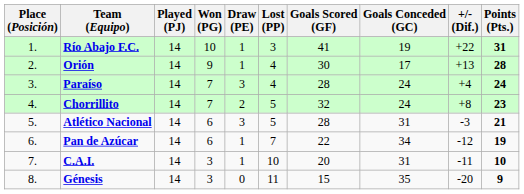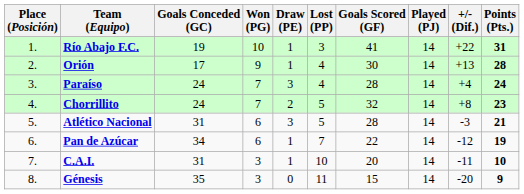 <table class="wikitable" style="text-align: center;">
 <tr>
 <th>Place<br>(<em>Posición</em>)</th>
 <th>Team<br> (<em>Equipo</em>)</th>
-<th>Played<br> (PJ)</th>
+<th>Goals Conceded<br>(GC)</th>
 <th>Won<br> (PG)</th>
 <th>Draw<br> (PE)</th>
 <th>Lost<br> (PP)</th>
 <th>Goals Scored<br>(GF)</th>
-<th>Goals Conceded<br>(GC)</th>
+<th>Played<br> (PJ)</th>
 <th>+/-<br>(Dif.)</th>
 <th><strong>Points</strong><br>(Pts.)</th>
 </tr>
 <tr bgcolor=#ccffcc>
 <td>1.</td>
 <td align="left"><strong><a href='#'>Río Abajo F.C.</a></strong></td>
-<td>14</td>
+<td>19</td>
 <td>10</td>
 <td>1</td>
 <td>3</td>
 <td>41</td>
-<td>19</td>
+<td>14</td>
 <td>+22</td>
 <td><strong>31</strong></td>
 </tr>
 <tr bgcolor=#ccffcc>
 <td>2.</td>
 <td align="left"><strong><a href='#'>Orión</a></strong></td>
-<td>14</td>
+<td>17</td>
 <td>9</td>
 <td>1</td>
 <td>4</td>
 <td>30</td>
-<td>17</td>
+<td>14</td>
 <td>+13</td>
 <td><strong>28</strong></td>
 </tr>
 <tr bgcolor=#ccffcc>
 <td>3.</td>
 <td align="left"><strong><a href='#'>Paraíso</a></strong></td>
-<td>14</td>
+<td>24</td>
 <td>7</td>
 <td>3</td>
 <td>4</td>
 <td>28</td>
-<td>24</td>
+<td>14</td>
 <td>+4</td>
 <td><strong>24</strong></td>
 </tr>
 <tr bgcolor=#ccffcc>
 <td>4.</td>
 <td align="left"><strong><a href='#'>Chorrillito</a></strong></td>
-<td>14</td>
+<td>24</td>
 <td>7</td>
 <td>2</td>
 <td>5</td>
 <td>32</td>
-<td>24</td>
+<td>14</td>
 <td>+8</td>
 <td><strong>23</strong></td>
 </tr>
 <tr>
 <td>5.</td>
 <td align="left"><strong><a href='#'>Atlético Nacional</a></strong></td>
-<td>14</td>
+<td>31</td>
 <td>6</td>
 <td>3</td>
 <td>5</td>
 <td>28</td>
-<td>31</td>
+<td>14</td>
 <td>-3</td>
 <td><strong>21</strong></td>
 </tr>
 <tr>
 <td>6.</td>
 <td align="left"><strong><a href='#'>Pan de Azúcar</a></strong></td>
-<td>14</td>
+<td>34</td>
 <td>6</td>
 <td>1</td>
 <td>7</td>
 <td>22</td>
-<td>34</td>
+<td>14</td>
 <td>-12</td>
 <td><strong>19</strong></td>
 </tr>
 <tr>
 <td>7.</td>
 <td align="left"><strong><a href='#'>C.A.I.</a></strong></td>
-<td>14</td>
+<td>31</td>
 <td>3</td>
 <td>1</td>
 <td>10</td>
 <td>20</td>
-<td>31</td>
+<td>14</td>
 <td>-11</td>
 <td><strong>10</strong></td>
 </tr>
 <tr>
 <td>8.</td>
 <td align="left"><strong><a href='#'>Génesis</a></strong></td>
-<td>14</td>
+<td>35</td>
 <td>3</td>
 <td>0</td>
 <td>11</td>
 <td>15</td>
-<td>35</td>
+<td>14</td>
 <td>-20</td>
 <td><strong>9</strong></td>
 </tr>
 </table>
